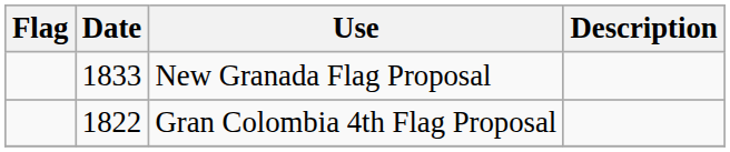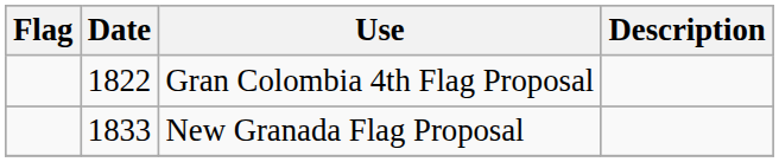 <table class="wikitable sortable">
 <tr>
 <th class="unsortable">Flag</th>
 <th>Date</th>
 <th class="unsortable">Use</th>
 <th class="unsortable">Description</th>
 </tr>
 <tr>
 <td></td>
+<td>1822</td>
+<td>Gran Colombia 4th Flag Proposal</td>
+<td></td>
+</tr>
+<tr>
+<td></td>
 <td>1833</td>
 <td>New Granada Flag Proposal</td>
 <td></td>
 </tr>
 <tr>
-<td></td>
-<td>1822</td>
-<td>Gran Colombia 4th Flag Proposal</td>
-<td></td>
-</tr>
-<tr>
 </tr>
 </table>
